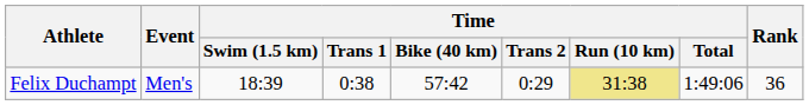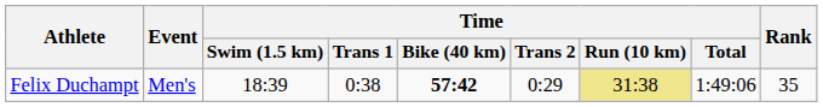 <table class="wikitable" style="font-size:90%">
 <tr>
 <th rowspan=2>Athlete</th>
 <th rowspan=2>Event</th>
 <th colspan=6>Time</th>
 <th rowspan=2>Rank</th>
 </tr>
 <tr style="font-size:95%">
 <th>Swim (1.5 km)</th>
 <th>Trans 1</th>
 <th>Bike (40 km)</th>
 <th>Trans 2</th>
 <th>Run (10 km)</th>
 <th>Total</th>
 </tr>
 <tr align=center>
 <td align=left><a href='#'>Felix Duchampt</a></td>
 <td align=left><a href='#'>Men's</a></td>
 <td>18:39</td>
 <td>0:38</td>
-<td>57:42</td>
+<td><strong>57:42</strong></td>
 <td>0:29</td>
 <td style="background: khaki;">31:38</td>
 <td>1:49:06</td>
-<td>36</td>
+<td>35</td>
 </tr>
 </table>
